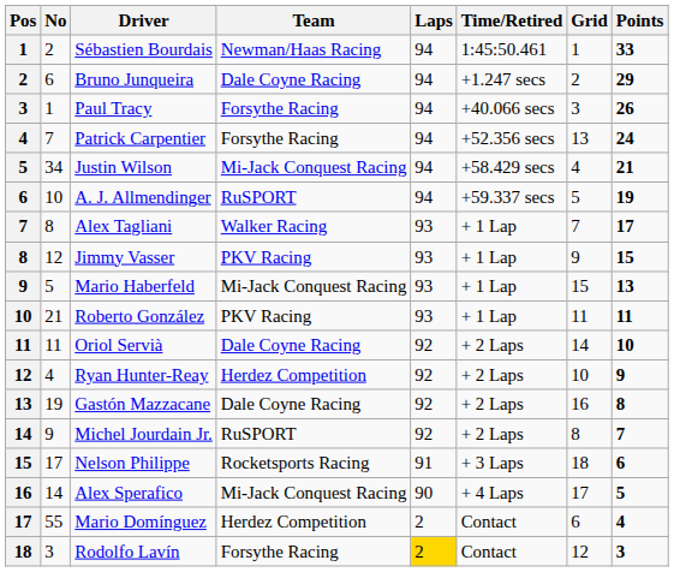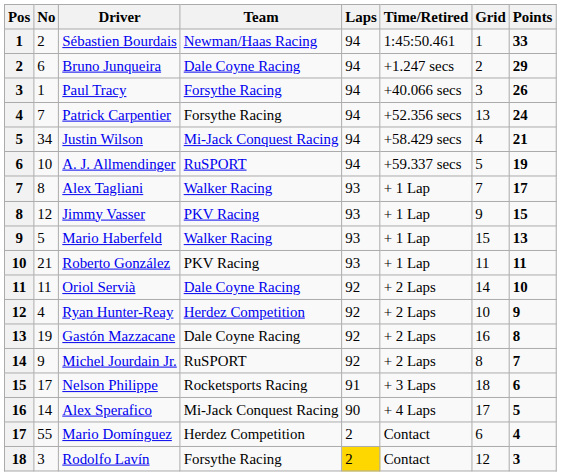 <table class="wikitable" style="font-size:95%;">
 <tr>
 <th>Pos</th>
 <th>No</th>
 <th>Driver</th>
 <th>Team</th>
 <th>Laps</th>
 <th>Time/Retired</th>
 <th>Grid</th>
 <th>Points</th>
 </tr>
 <tr>
 <th>1</th>
 <td>2</td>
 <td> <a href='#'>Sébastien Bourdais</a></td>
 <td><a href='#'>Newman/Haas Racing</a></td>
 <td>94</td>
 <td>1:45:50.461</td>
 <td>1</td>
 <td><strong>33</strong></td>
 </tr>
 <tr>
 <th>2</th>
 <td>6</td>
 <td> <a href='#'>Bruno Junqueira</a></td>
 <td><a href='#'>Dale Coyne Racing</a></td>
 <td>94</td>
 <td>+1.247 secs</td>
 <td>2</td>
 <td><strong>29</strong></td>
 </tr>
 <tr>
 <th>3</th>
 <td>1</td>
 <td> <a href='#'>Paul Tracy</a></td>
 <td><a href='#'>Forsythe Racing</a></td>
 <td>94</td>
 <td>+40.066 secs</td>
 <td>3</td>
 <td><strong>26</strong></td>
 </tr>
 <tr>
 <th>4</th>
 <td>7</td>
 <td> <a href='#'>Patrick Carpentier</a></td>
 <td>Forsythe Racing</td>
 <td>94</td>
 <td>+52.356 secs</td>
 <td>13</td>
 <td><strong>24</strong></td>
 </tr>
 <tr>
 <th>5</th>
 <td>34</td>
 <td> <a href='#'>Justin Wilson</a></td>
 <td><a href='#'>Mi-Jack Conquest Racing</a></td>
 <td>94</td>
 <td>+58.429 secs</td>
 <td>4</td>
 <td><strong>21</strong></td>
 </tr>
 <tr>
 <th>6</th>
 <td>10</td>
 <td> <a href='#'>A. J. Allmendinger</a></td>
 <td><a href='#'>RuSPORT</a></td>
 <td>94</td>
 <td>+59.337 secs</td>
 <td>5</td>
 <td><strong>19</strong></td>
 </tr>
 <tr>
 <th>7</th>
 <td>8</td>
 <td> <a href='#'>Alex Tagliani</a></td>
 <td><a href='#'>Walker Racing</a></td>
 <td>93</td>
 <td>+ 1 Lap</td>
 <td>7</td>
 <td><strong>17</strong></td>
 </tr>
 <tr>
 <th>8</th>
 <td>12</td>
 <td> <a href='#'>Jimmy Vasser</a></td>
 <td><a href='#'>PKV Racing</a></td>
 <td>93</td>
 <td>+ 1 Lap</td>
 <td>9</td>
 <td><strong>15</strong></td>
 </tr>
 <tr>
 <th>9</th>
 <td>5</td>
 <td> <a href='#'>Mario Haberfeld</a></td>
-<td>Mi-Jack Conquest Racing</td>
+<td><a href='#'>Walker Racing</a></td>
 <td>93</td>
 <td>+ 1 Lap</td>
 <td>15</td>
 <td><strong>13</strong></td>
 </tr>
 <tr>
 <th>10</th>
 <td>21</td>
 <td> <a href='#'>Roberto González</a></td>
 <td>PKV Racing</td>
 <td>93</td>
 <td>+ 1 Lap</td>
 <td>11</td>
 <td><strong>11</strong></td>
 </tr>
 <tr>
 <th>11</th>
 <td>11</td>
 <td> <a href='#'>Oriol Servià</a></td>
 <td><a href='#'>Dale Coyne Racing</a></td>
 <td>92</td>
 <td>+ 2 Laps</td>
 <td>14</td>
 <td><strong>10</strong></td>
 </tr>
 <tr>
 <th>12</th>
 <td>4</td>
 <td> <a href='#'>Ryan Hunter-Reay</a></td>
 <td><a href='#'>Herdez Competition</a></td>
 <td>92</td>
 <td>+ 2 Laps</td>
 <td>10</td>
 <td><strong>9</strong></td>
 </tr>
 <tr>
 <th>13</th>
 <td>19</td>
 <td> <a href='#'>Gastón Mazzacane</a></td>
 <td>Dale Coyne Racing</td>
 <td>92</td>
 <td>+ 2 Laps</td>
 <td>16</td>
 <td><strong>8</strong></td>
 </tr>
 <tr>
 <th>14</th>
 <td>9</td>
 <td> <a href='#'>Michel Jourdain Jr.</a></td>
 <td>RuSPORT</td>
 <td>92</td>
 <td>+ 2 Laps</td>
 <td>8</td>
 <td><strong>7</strong></td>
 </tr>
 <tr>
 <th>15</th>
 <td>17</td>
 <td> <a href='#'>Nelson Philippe</a></td>
 <td>Rocketsports Racing</td>
 <td>91</td>
 <td>+ 3 Laps</td>
 <td>18</td>
 <td><strong>6</strong></td>
 </tr>
 <tr>
 <th>16</th>
 <td>14</td>
 <td> <a href='#'>Alex Sperafico</a></td>
 <td>Mi-Jack Conquest Racing</td>
 <td>90</td>
 <td>+ 4 Laps</td>
 <td>17</td>
 <td><strong>5</strong></td>
 </tr>
 <tr>
 <th>17</th>
 <td>55</td>
 <td> <a href='#'>Mario Domínguez</a></td>
 <td>Herdez Competition</td>
 <td>2</td>
 <td>Contact</td>
 <td>6</td>
 <td><strong>4</strong></td>
 </tr>
 <tr>
 <th>18</th>
 <td>3</td>
 <td> <a href='#'>Rodolfo Lavín</a></td>
 <td>Forsythe Racing</td>
 <td style="background: gold;">2</td>
 <td>Contact</td>
 <td>12</td>
 <td><strong>3</strong></td>
 </tr>
 </table>
